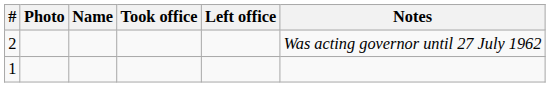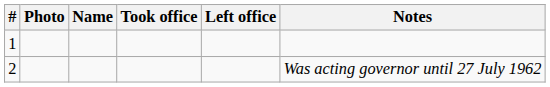 <table class="wikitable">
 <tr>
 <th>#</th>
 <th>Photo</th>
 <th>Name</th>
 <th>Took office</th>
 <th>Left office</th>
 <th>Notes</th>
 </tr>
 <tr>
+<td>1</td>
+<td></td>
+<td></td>
+<td></td>
+<td></td>
+<td></td>
+</tr>
+<tr>
 <td>2</td>
 <td></td>
 <td></td>
 <td></td>
 <td></td>
 <td><em>Was acting governor until 27 July 1962</em></td>
 </tr>
-<tr>
-<td>1</td>
-<td></td>
-<td></td>
-<td></td>
-<td></td>
-<td></td>
-</tr>
 </table>
